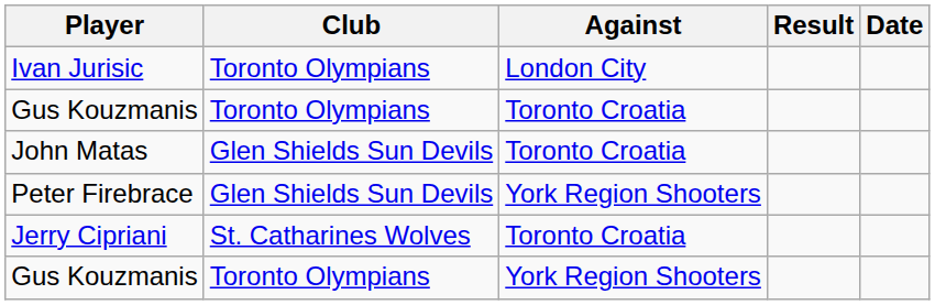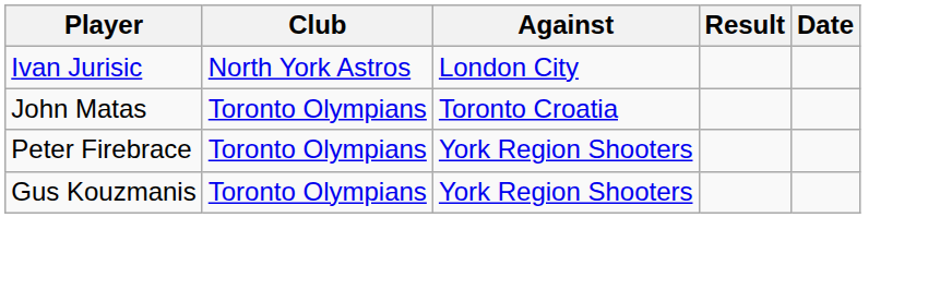 <table class="wikitable sortable">
 <tr>
 <th>Player</th>
 <th>Club</th>
 <th>Against</th>
 <th>Result</th>
 <th>Date</th>
 </tr>
 <tr>
 <td> <a href='#'>Ivan Jurisic</a></td>
-<td><a href='#'>Toronto Olympians</a></td>
+<td><a href='#'>North York Astros</a></td>
 <td><a href='#'>London City</a></td>
 <td></td>
 <td></td>
 </tr>
 <tr>
-<td>Gus Kouzmanis</td>
+<td>John Matas</td>
 <td><a href='#'>Toronto Olympians</a></td>
 <td><a href='#'>Toronto Croatia</a></td>
 <td></td>
 <td></td>
 </tr>
 <tr>
-<td>John Matas</td>
-<td><a href='#'>Glen Shields Sun Devils</a></td>
-<td><a href='#'>Toronto Croatia</a></td>
-<td></td>
-<td></td>
-</tr>
-<tr>
 <td>Peter Firebrace</td>
-<td><a href='#'>Glen Shields Sun Devils</a></td>
+<td><a href='#'>Toronto Olympians</a></td>
 <td><a href='#'>York Region Shooters</a></td>
-<td></td>
-<td></td>
-</tr>
-<tr>
-<td> <a href='#'>Jerry Cipriani</a></td>
-<td><a href='#'>St. Catharines Wolves</a></td>
-<td><a href='#'>Toronto Croatia</a></td>
 <td></td>
 <td></td>
 </tr>
 <tr>
 <td>Gus Kouzmanis</td>
 <td><a href='#'>Toronto Olympians</a></td>
 <td><a href='#'>York Region Shooters</a></td>
 <td></td>
 <td></td>
 </tr>
 </table>
